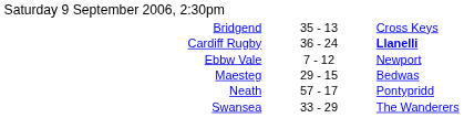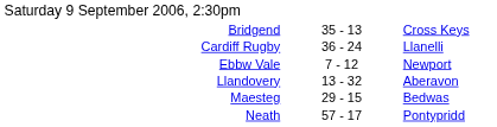 <table style="width:70%;" cellspacing="1">
 <tr>
 <th width=35%></th>
 <th width=15%></th>
 <th></th>
 </tr>
 <tr>
 <td>Saturday 9 September 2006, 2:30pm</td>
 </tr>
 <tr style=font-size:90%>
 <td align=right><a href='#'>Bridgend</a></td>
 <td align=center>35 - 13</td>
 <td><a href='#'>Cross Keys</a></td>
 </tr>
 <tr style=font-size:90%>
 <td align=right><a href='#'>Cardiff Rugby</a></td>
 <td align=center>36 - 24</td>
-<td><strong><a href='#'>Llanelli</a></strong></td>
+<td><a href='#'>Llanelli</a></td>
 </tr>
 <tr style=font-size:90%>
 <td align=right><a href='#'>Ebbw Vale</a></td>
 <td align=center>7 - 12</td>
 <td><a href='#'>Newport</a></td>
+</tr>
+<tr style=font-size:90%>
+<td align=right><a href='#'>Llandovery</a></td>
+<td align=center>13 - 32</td>
+<td><a href='#'>Aberavon</a></td>
 </tr>
 <tr style=font-size:90%>
 <td align=right><a href='#'>Maesteg</a></td>
 <td align=center>29 - 15</td>
 <td><a href='#'>Bedwas</a></td>
 </tr>
 <tr style=font-size:90%>
 <td align=right><a href='#'>Neath</a></td>
 <td align=center>57 - 17</td>
 <td><a href='#'>Pontypridd</a></td>
 </tr>
-<tr style=font-size:90%>
-<td align=right><a href='#'>Swansea</a></td>
-<td align=center>33 - 29</td>
-<td><a href='#'>The Wanderers</a></td>
-</tr>
 </table>
